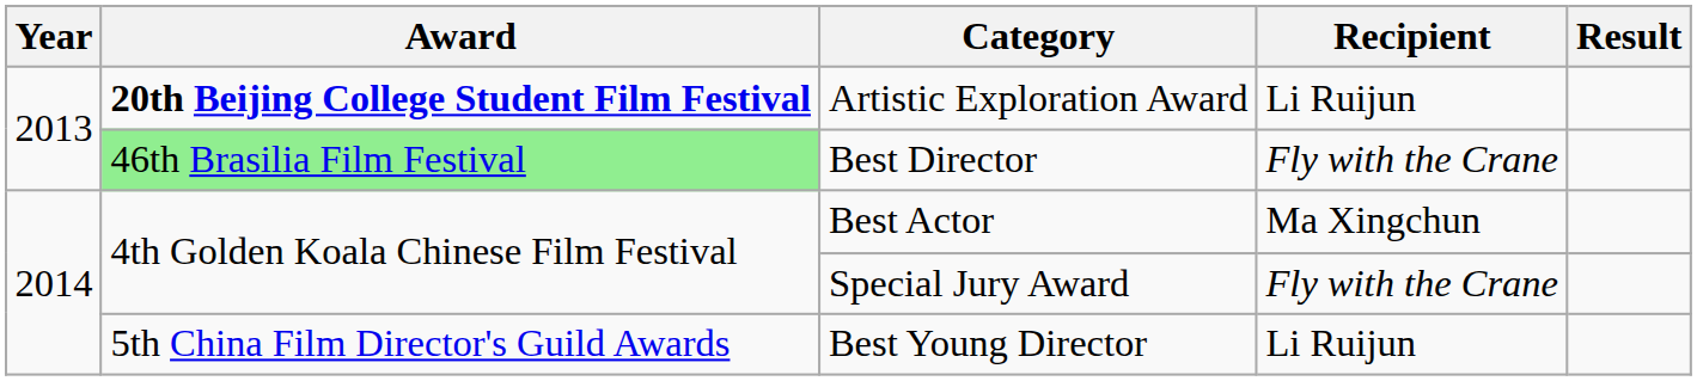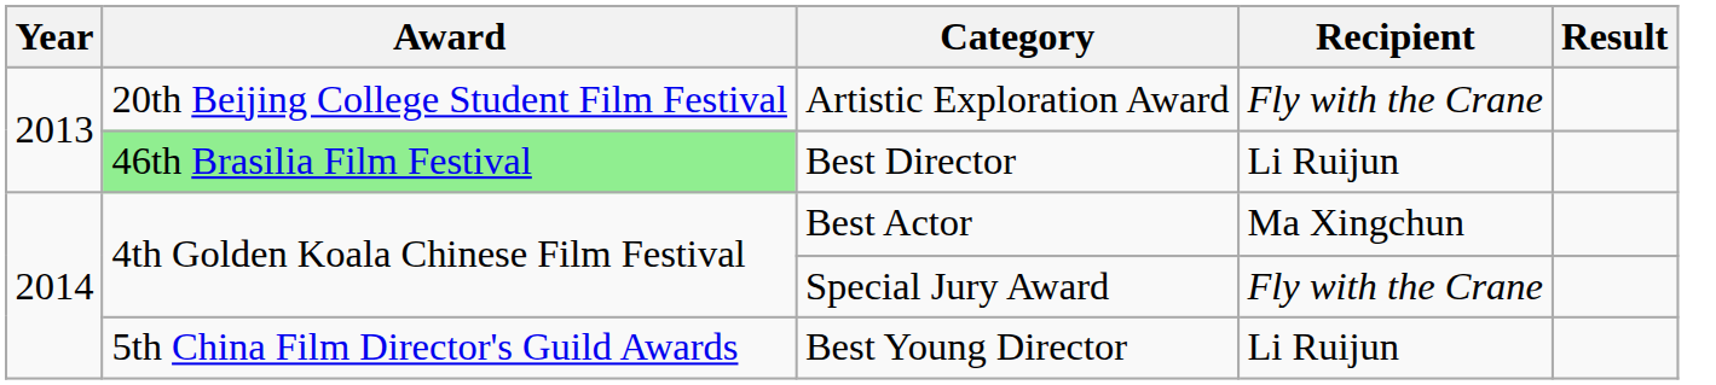 <table class="wikitable">
 <tr>
 <th>Year</th>
 <th>Award</th>
 <th>Category</th>
 <th>Recipient</th>
 <th>Result</th>
 </tr>
 <tr>
 <td rowspan=2>2013</td>
-<td><strong>20th <a href='#'>Beijing College Student Film Festival</a></strong></td>
+<td>20th <a href='#'>Beijing College Student Film Festival</a></td>
 <td>Artistic Exploration Award</td>
-<td>Li Ruijun</td>
+<td><em>Fly with the Crane</em></td>
 <td></td>
 </tr>
 <tr>
 <td style="background: lightgreen;">46th <a href='#'>Brasilia Film Festival</a></td>
 <td>Best Director</td>
-<td><em>Fly with the Crane</em></td>
+<td>Li Ruijun</td>
 <td></td>
 </tr>
 <tr>
 <td rowspan=3>2014</td>
 <td rowspan=2>4th Golden Koala Chinese Film Festival</td>
 <td>Best Actor</td>
 <td>Ma Xingchun</td>
 <td></td>
 </tr>
 <tr>
 <td>Special Jury Award</td>
 <td><em>Fly with the Crane</em></td>
 <td></td>
 </tr>
 <tr>
 <td>5th <a href='#'>China Film Director's Guild Awards</a></td>
 <td>Best Young Director</td>
 <td>Li Ruijun</td>
 <td></td>
 </tr>
 </table>
